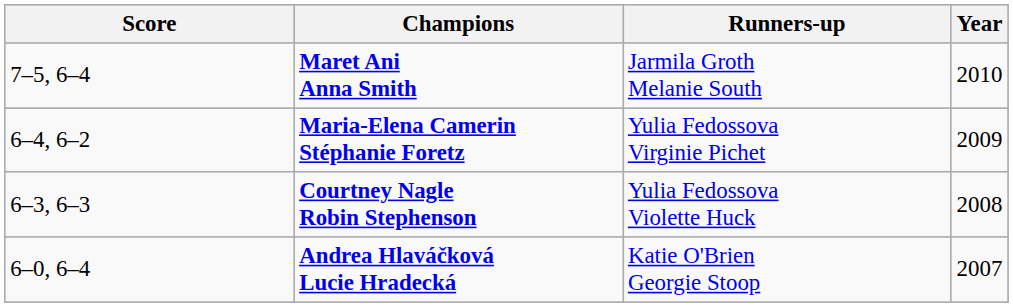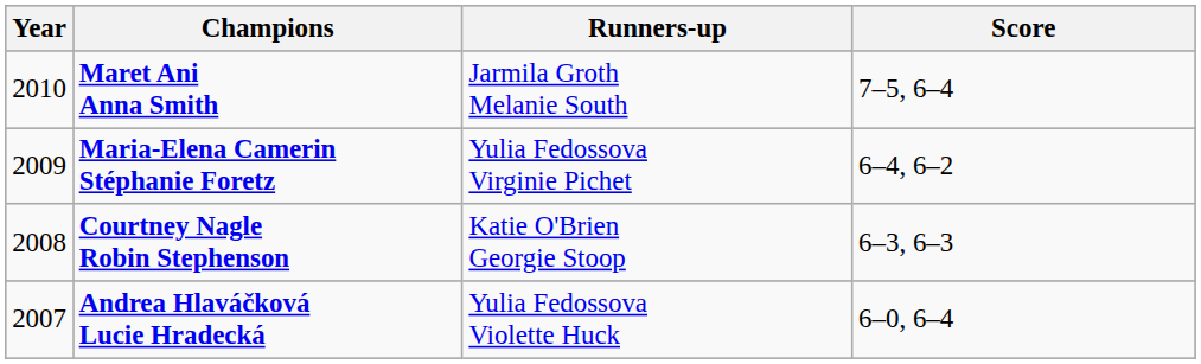 <table class="wikitable" style="font-size:90%">
 <tr>
-<th width="175">Score</th>
+<th>Year</th>
 <th width="200">Champions</th>
 <th width="200">Runners-up</th>
-<th>Year</th>
+<th width="175">Score</th>
 </tr>
 <tr>
-<td>7–5, 6–4</td>
+<td>2010</td>
 <td> <strong><a href='#'>Maret Ani</a></strong> <br>  <strong><a href='#'>Anna Smith</a></strong></td>
 <td> <a href='#'>Jarmila Groth</a> <br>  <a href='#'>Melanie South</a></td>
-<td>2010</td>
+<td>7–5, 6–4</td>
 </tr>
 <tr>
-<td>6–4, 6–2</td>
+<td>2009</td>
 <td> <strong><a href='#'>Maria-Elena Camerin</a></strong><br> <strong><a href='#'>Stéphanie Foretz</a></strong></td>
 <td> <a href='#'>Yulia Fedossova</a><br> <a href='#'>Virginie Pichet</a></td>
-<td>2009</td>
+<td>6–4, 6–2</td>
 </tr>
 <tr>
+<td>2008</td>
+<td> <strong><a href='#'>Courtney Nagle</a></strong><br> <strong><a href='#'>Robin Stephenson</a></strong></td>
+<td> <a href='#'>Katie O'Brien</a><br> <a href='#'>Georgie Stoop</a></td>
 <td>6–3, 6–3</td>
-<td> <strong><a href='#'>Courtney Nagle</a></strong><br> <strong><a href='#'>Robin Stephenson</a></strong></td>
-<td> <a href='#'>Yulia Fedossova</a><br> <a href='#'>Violette Huck</a></td>
-<td>2008</td>
 </tr>
 <tr>
+<td>2007</td>
+<td> <strong><a href='#'>Andrea Hlaváčková</a></strong><br> <strong><a href='#'>Lucie Hradecká</a></strong></td>
+<td> <a href='#'>Yulia Fedossova</a><br> <a href='#'>Violette Huck</a></td>
 <td>6–0, 6–4</td>
-<td> <strong><a href='#'>Andrea Hlaváčková</a></strong><br> <strong><a href='#'>Lucie Hradecká</a></strong></td>
-<td> <a href='#'>Katie O'Brien</a><br> <a href='#'>Georgie Stoop</a></td>
-<td>2007</td>
 </tr>
 </table>
